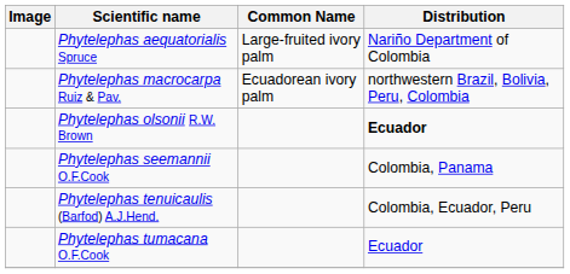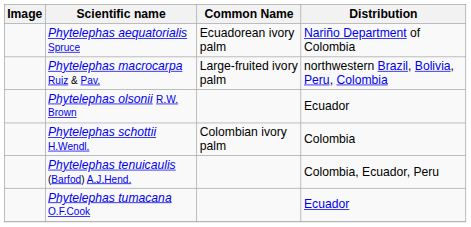 <table class="wikitable">
 <tr>
 <th>Image</th>
 <th>Scientific name</th>
 <th>Common Name</th>
 <th>Distribution</th>
 </tr>
 <tr>
 <td></td>
 <td><em><a href='#'>Phytelephas aequatorialis</a></em> <small><a href='#'>Spruce</a></small></td>
-<td>Large-fruited ivory palm</td>
+<td>Ecuadorean ivory palm</td>
 <td><a href='#'>Nariño Department</a> of Colombia</td>
 </tr>
 <tr>
 <td></td>
 <td><em><a href='#'>Phytelephas macrocarpa</a></em> <small><a href='#'>Ruiz</a> & <a href='#'>Pav.</a></small></td>
-<td>Ecuadorean ivory palm</td>
+<td>Large-fruited ivory palm</td>
 <td>northwestern <a href='#'>Brazil</a>, <a href='#'>Bolivia</a>, <a href='#'>Peru</a>, <a href='#'>Colombia</a></td>
 </tr>
 <tr>
 <td></td>
 <td><em><a href='#'>Phytelephas olsonii</a></em> <small><a href='#'>R.W. Brown</a></small></td>
 <td></td>
-<td><strong>Ecuador</strong></td>
+<td>Ecuador</td>
 </tr>
 <tr>
 <td></td>
-<td><em><a href='#'>Phytelephas seemannii</a></em> <small><a href='#'>O.F.Cook</a></small></td>
-<td></td>
-<td>Colombia, <a href='#'>Panama</a></td>
+<td><em><a href='#'>Phytelephas schottii</a></em> <small><a href='#'>H.Wendl.</a></small></td>
+<td>Colombian ivory palm</td>
+<td>Colombia</td>
 </tr>
 <tr>
 <td></td>
 <td><em><a href='#'>Phytelephas tenuicaulis</a></em> <small>(<a href='#'>Barfod</a>) <a href='#'>A.J.Hend.</a></small></td>
 <td></td>
 <td>Colombia, Ecuador, Peru</td>
 </tr>
 <tr>
 <td></td>
 <td><em><a href='#'>Phytelephas tumacana</a></em>  <small><a href='#'>O.F.Cook</a></small></td>
 <td></td>
 <td><a href='#'>Ecuador</a></td>
 </tr>
 <tr>
 </tr>
 </table>
